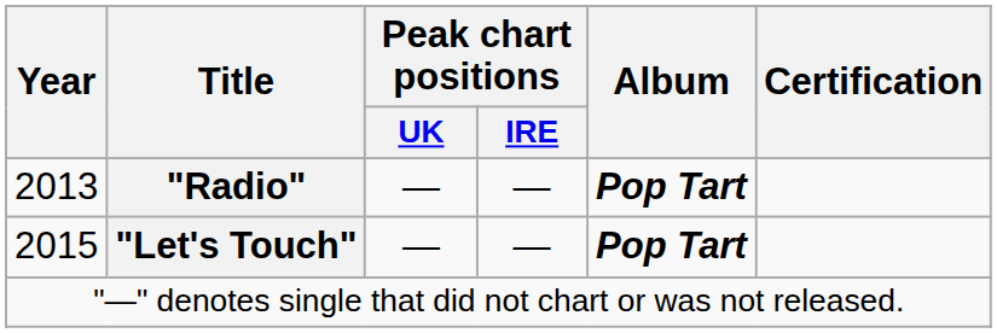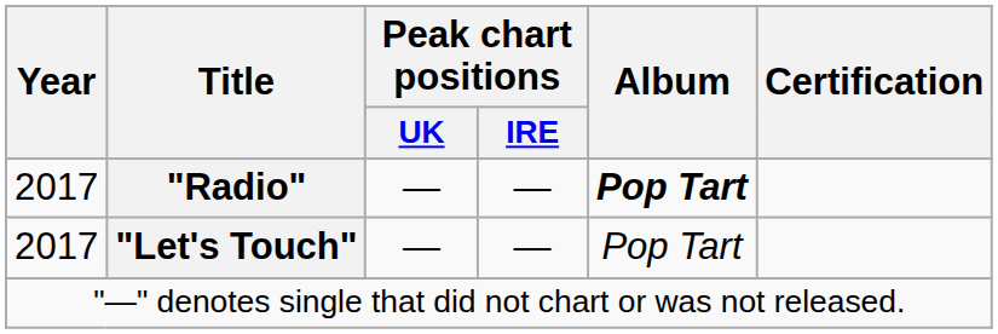 <table class="wikitable plainrowheaders" style="text-align:center;">
 <tr>
 <th scope="col" rowspan="2">Year</th>
 <th scope="col" rowspan="2">Title</th>
 <th scope="col" colspan="2">Peak chart positions</th>
 <th scope="col" rowspan="2">Album</th>
 <th scope="col" rowspan="2">Certification</th>
 </tr>
 <tr>
 <th scope="col" style="width:3em;font-size:85%;"><a href='#'>UK</a></th>
 <th scope="col" style="width:3em;font-size:85%;"><a href='#'>IRE</a></th>
 </tr>
 <tr>
-<td>2013</td>
+<td>2017</td>
 <th scope="row">"Radio"</th>
 <td>—</td>
 <td>—</td>
 <td><strong><em>Pop Tart</em></strong></td>
 <td></td>
 </tr>
 <tr>
-<td>2015</td>
+<td>2017</td>
 <th scope="row">"Let's Touch"</th>
 <td>—</td>
 <td>—</td>
-<td style="text-align:center;"><strong><em>Pop Tart</em></strong></td>
+<td style="text-align:center;"><em>Pop Tart</em></td>
 <td></td>
 </tr>
 <tr>
 <td colspan="18" style="font-size:85%">"—" denotes single that did not chart or was not released.</td>
 </tr>
 </table>
